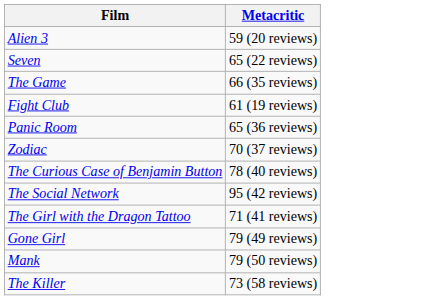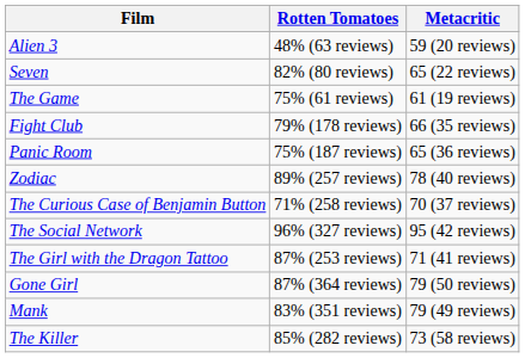 <table class="wikitable sortable">
 <tr>
 <th>Film</th>
+<th><a href='#'>Rotten Tomatoes</a></th>
 <th><a href='#'>Metacritic</a></th>
 </tr>
 <tr>
 <td><em><a href='#'>Alien 3</a></em></td>
+<td>48% (63 reviews)</td>
 <td>59 (20 reviews)</td>
 </tr>
 <tr>
 <td><em><a href='#'>Seven</a></em></td>
+<td>82% (80 reviews)</td>
 <td>65 (22 reviews)</td>
 </tr>
 <tr>
 <td><em><a href='#'>The Game</a></em></td>
+<td>75% (61 reviews)</td>
+<td>61 (19 reviews)</td>
+</tr>
+<tr>
+<td><em><a href='#'>Fight Club</a></em></td>
+<td>79% (178 reviews)</td>
 <td>66 (35 reviews)</td>
 </tr>
 <tr>
-<td><em><a href='#'>Fight Club</a></em></td>
-<td>61 (19 reviews)</td>
-</tr>
-<tr>
 <td><em><a href='#'>Panic Room</a></em></td>
+<td>75% (187 reviews)</td>
 <td>65 (36 reviews)</td>
 </tr>
 <tr>
 <td><em><a href='#'>Zodiac</a></em></td>
+<td>89% (257 reviews)</td>
+<td>78 (40 reviews)</td>
+</tr>
+<tr>
+<td><em><a href='#'>The Curious Case of Benjamin Button</a></em></td>
+<td>71% (258 reviews)</td>
 <td>70 (37 reviews)</td>
 </tr>
 <tr>
-<td><em><a href='#'>The Curious Case of Benjamin Button</a></em></td>
-<td>78 (40 reviews)</td>
-</tr>
-<tr>
 <td><em><a href='#'>The Social Network</a></em></td>
+<td>96% (327 reviews)</td>
 <td>95 (42 reviews)</td>
 </tr>
 <tr>
 <td><em><a href='#'>The Girl with the Dragon Tattoo</a></em></td>
+<td>87% (253 reviews)</td>
 <td>71 (41 reviews)</td>
 </tr>
 <tr>
 <td><em><a href='#'>Gone Girl</a></em></td>
+<td>87% (364 reviews)</td>
+<td>79 (50 reviews)</td>
+</tr>
+<tr>
+<td><em><a href='#'>Mank</a></em></td>
+<td>83% (351 reviews)</td>
 <td>79 (49 reviews)</td>
 </tr>
 <tr>
-<td><em><a href='#'>Mank</a></em></td>
-<td>79 (50 reviews)</td>
-</tr>
-<tr>
 <td><em><a href='#'>The Killer</a></em></td>
+<td>85% (282 reviews)</td>
 <td>73 (58 reviews)</td>
 </tr>
 </table>
